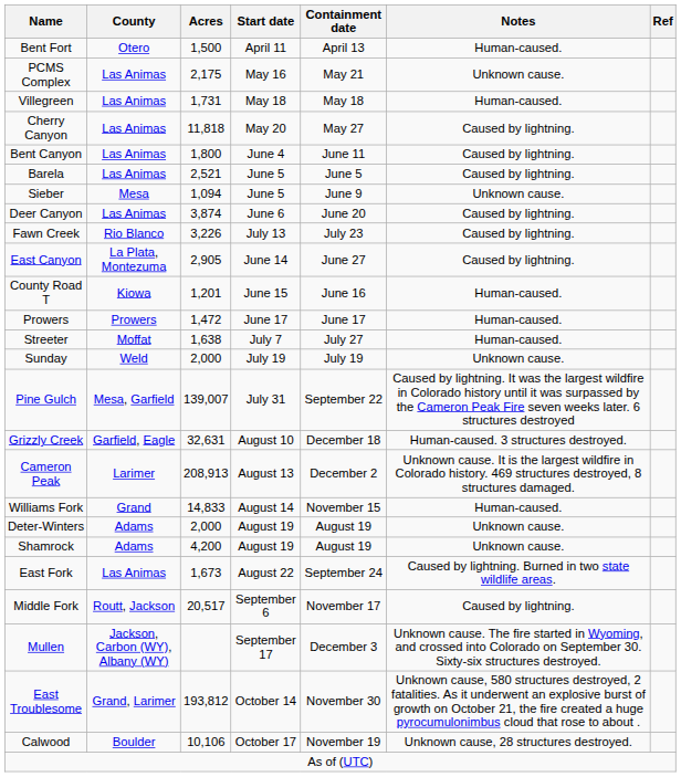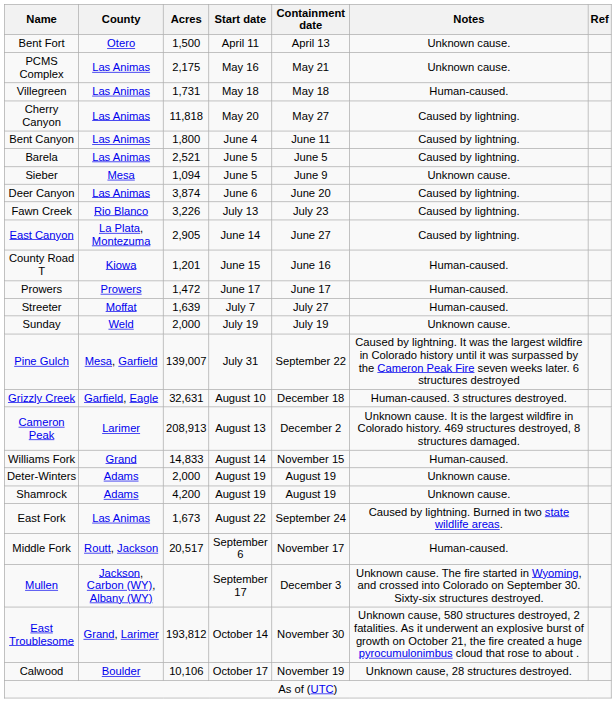 <table class="wikitable sortable mw-collapsible" style="text-align:center;">
 <tr>
 <th>Name</th>
 <th>County</th>
 <th>Acres</th>
 <th>Start date</th>
 <th>Containment date</th>
 <th>Notes</th>
 <th class="unsortable">Ref</th>
 </tr>
 <tr>
 <td>Bent Fort</td>
 <td><a href='#'>Otero</a></td>
 <td>1,500</td>
 <td>April 11</td>
 <td>April 13</td>
-<td>Human-caused.</td>
+<td>Unknown cause.</td>
 <td></td>
 </tr>
 <tr>
 <td>PCMS Complex</td>
 <td><a href='#'>Las Animas</a></td>
 <td>2,175</td>
 <td>May 16</td>
 <td>May 21</td>
 <td>Unknown cause.</td>
 <td></td>
 </tr>
 <tr>
 <td>Villegreen</td>
 <td><a href='#'>Las Animas</a></td>
 <td>1,731</td>
 <td>May 18</td>
 <td>May 18</td>
 <td>Human-caused.</td>
 <td></td>
 </tr>
 <tr>
 <td>Cherry Canyon</td>
 <td><a href='#'>Las Animas</a></td>
 <td>11,818</td>
 <td>May 20</td>
 <td>May 27</td>
 <td>Caused by lightning.</td>
 <td></td>
 </tr>
 <tr>
 <td>Bent Canyon</td>
 <td><a href='#'>Las Animas</a></td>
 <td>1,800</td>
 <td>June 4</td>
 <td>June 11</td>
 <td>Caused by lightning.</td>
 <td></td>
 </tr>
 <tr>
 <td>Barela</td>
 <td><a href='#'>Las Animas</a></td>
 <td>2,521</td>
 <td>June 5</td>
 <td>June 5</td>
 <td>Caused by lightning.</td>
 <td></td>
 </tr>
 <tr>
 <td>Sieber</td>
 <td><a href='#'>Mesa</a></td>
 <td>1,094</td>
 <td>June 5</td>
 <td>June 9</td>
 <td>Unknown cause.</td>
 <td></td>
 </tr>
 <tr>
 <td>Deer Canyon</td>
 <td><a href='#'>Las Animas</a></td>
 <td>3,874</td>
 <td>June 6</td>
 <td>June 20</td>
 <td>Caused by lightning.</td>
 <td></td>
 </tr>
 <tr>
 <td>Fawn Creek</td>
 <td><a href='#'>Rio Blanco</a></td>
 <td>3,226</td>
 <td>July 13</td>
 <td>July 23</td>
 <td>Caused by lightning.</td>
 <td></td>
 </tr>
 <tr>
 <td><a href='#'>East Canyon</a></td>
 <td><a href='#'>La Plata</a>, <a href='#'>Montezuma</a></td>
 <td>2,905</td>
 <td>June 14</td>
 <td>June 27</td>
 <td>Caused by lightning.</td>
 <td></td>
 </tr>
 <tr>
 <td>County Road T</td>
 <td><a href='#'>Kiowa</a></td>
 <td>1,201</td>
 <td>June 15</td>
 <td>June 16</td>
 <td>Human-caused.</td>
 <td></td>
 </tr>
 <tr>
 <td>Prowers</td>
 <td><a href='#'>Prowers</a></td>
 <td>1,472</td>
 <td>June 17</td>
 <td>June 17</td>
 <td>Human-caused.</td>
 <td></td>
 </tr>
 <tr>
 <td>Streeter</td>
 <td><a href='#'>Moffat</a></td>
-<td>1,638</td>
+<td>1,639</td>
 <td>July 7</td>
 <td>July 27</td>
 <td>Human-caused.</td>
 <td></td>
 </tr>
 <tr>
 <td>Sunday</td>
 <td><a href='#'>Weld</a></td>
 <td>2,000</td>
 <td>July 19</td>
 <td>July 19</td>
 <td>Unknown cause.</td>
 <td></td>
 </tr>
 <tr>
 <td><a href='#'>Pine Gulch</a></td>
 <td><a href='#'>Mesa</a>, <a href='#'>Garfield</a></td>
 <td>139,007</td>
 <td>July 31</td>
 <td>September 22</td>
 <td>Caused by lightning. It was the largest wildfire in Colorado history until it was surpassed by the <a href='#'>Cameron Peak Fire</a> seven weeks later. 6 structures destroyed</td>
 <td></td>
 </tr>
 <tr>
 <td><a href='#'>Grizzly Creek</a></td>
 <td><a href='#'>Garfield</a>, <a href='#'>Eagle</a></td>
 <td>32,631</td>
 <td>August 10</td>
 <td>December 18</td>
 <td>Human-caused. 3 structures destroyed.</td>
 <td></td>
 </tr>
 <tr>
 <td><a href='#'>Cameron Peak</a></td>
 <td><a href='#'>Larimer</a></td>
 <td>208,913</td>
 <td>August 13</td>
 <td>December 2</td>
 <td>Unknown cause. It is the largest wildfire in Colorado history. 469 structures destroyed, 8 structures damaged.</td>
 <td></td>
 </tr>
 <tr>
 <td>Williams Fork</td>
 <td><a href='#'>Grand</a></td>
 <td>14,833</td>
 <td>August 14</td>
 <td>November 15</td>
 <td>Human-caused.</td>
 <td></td>
 </tr>
 <tr>
 <td>Deter-Winters</td>
 <td><a href='#'>Adams</a></td>
 <td>2,000</td>
 <td>August 19</td>
 <td>August 19</td>
 <td>Unknown cause.</td>
 <td></td>
 </tr>
 <tr>
 <td>Shamrock</td>
 <td><a href='#'>Adams</a></td>
 <td>4,200</td>
 <td>August 19</td>
 <td>August 19</td>
 <td>Unknown cause.</td>
 <td></td>
 </tr>
 <tr>
 <td>East Fork</td>
 <td><a href='#'>Las Animas</a></td>
 <td>1,673</td>
 <td>August 22</td>
 <td>September 24</td>
 <td>Caused by lightning. Burned in two <a href='#'>state wildlife areas</a>.</td>
 <td></td>
 </tr>
 <tr>
 <td>Middle Fork</td>
 <td><a href='#'>Routt</a>, <a href='#'>Jackson</a></td>
 <td>20,517</td>
 <td>September 6</td>
 <td>November 17</td>
-<td>Caused by lightning.</td>
+<td>Human-caused.</td>
 <td></td>
 </tr>
 <tr>
 <td><a href='#'>Mullen</a></td>
 <td><a href='#'>Jackson</a>, <a href='#'>Carbon (WY)</a>, <a href='#'>Albany (WY)</a></td>
 <td></td>
 <td>September 17</td>
 <td>December 3</td>
 <td>Unknown cause. The fire started in <a href='#'>Wyoming</a>, and crossed into Colorado on September 30. Sixty-six structures destroyed.</td>
 <td></td>
 </tr>
 <tr>
 <td><a href='#'>East Troublesome</a></td>
 <td><a href='#'>Grand</a>, <a href='#'>Larimer</a></td>
 <td>193,812</td>
 <td>October 14</td>
 <td>November 30</td>
 <td>Unknown cause, 580 structures destroyed, 2 fatalities. As it underwent an explosive burst of growth on October 21, the fire created a huge <a href='#'>pyrocumulonimbus</a> cloud that rose to about .</td>
 <td></td>
 </tr>
 <tr>
 <td>Calwood</td>
 <td><a href='#'>Boulder</a></td>
 <td>10,106</td>
 <td>October 17</td>
 <td>November 19</td>
 <td>Unknown cause, 28 structures destroyed.</td>
 <td></td>
 </tr>
 <tr>
 <td colspan="7">As of  (<a href='#'>UTC</a>)</td>
 </tr>
 </table>
